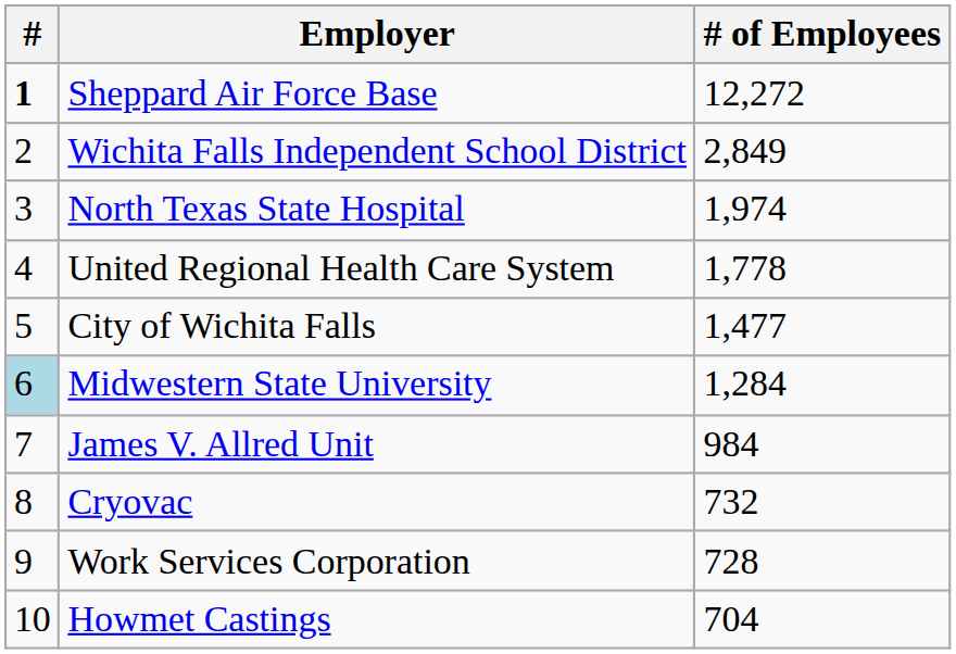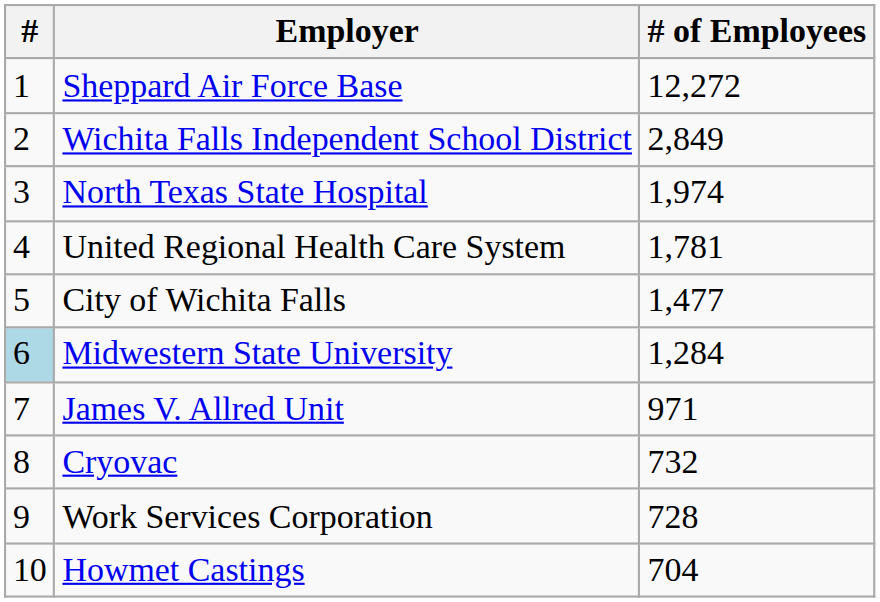 <table class="wikitable">
 <tr>
 <th>#</th>
 <th>Employer</th>
 <th># of Employees</th>
 </tr>
 <tr>
-<td><strong>1</strong></td>
+<td>1</td>
 <td><a href='#'>Sheppard Air Force Base</a></td>
 <td>12,272</td>
 </tr>
 <tr>
 <td>2</td>
 <td><a href='#'>Wichita Falls Independent School District</a></td>
 <td>2,849</td>
 </tr>
 <tr>
 <td>3</td>
 <td><a href='#'>North Texas State Hospital</a></td>
 <td>1,974</td>
 </tr>
 <tr>
 <td>4</td>
 <td>United Regional Health Care System</td>
-<td>1,778</td>
+<td>1,781</td>
 </tr>
 <tr>
 <td>5</td>
 <td>City of Wichita Falls</td>
 <td>1,477</td>
 </tr>
 <tr>
 <td style="background: lightblue;">6</td>
 <td><a href='#'>Midwestern State University</a></td>
 <td>1,284</td>
 </tr>
 <tr>
 <td>7</td>
 <td><a href='#'>James V. Allred Unit</a></td>
-<td>984</td>
+<td>971</td>
 </tr>
 <tr>
 <td>8</td>
 <td><a href='#'>Cryovac</a></td>
 <td>732</td>
 </tr>
 <tr>
 <td>9</td>
 <td>Work Services Corporation</td>
 <td>728</td>
 </tr>
 <tr>
 <td>10</td>
 <td><a href='#'>Howmet Castings</a></td>
 <td>704</td>
 </tr>
 </table>
